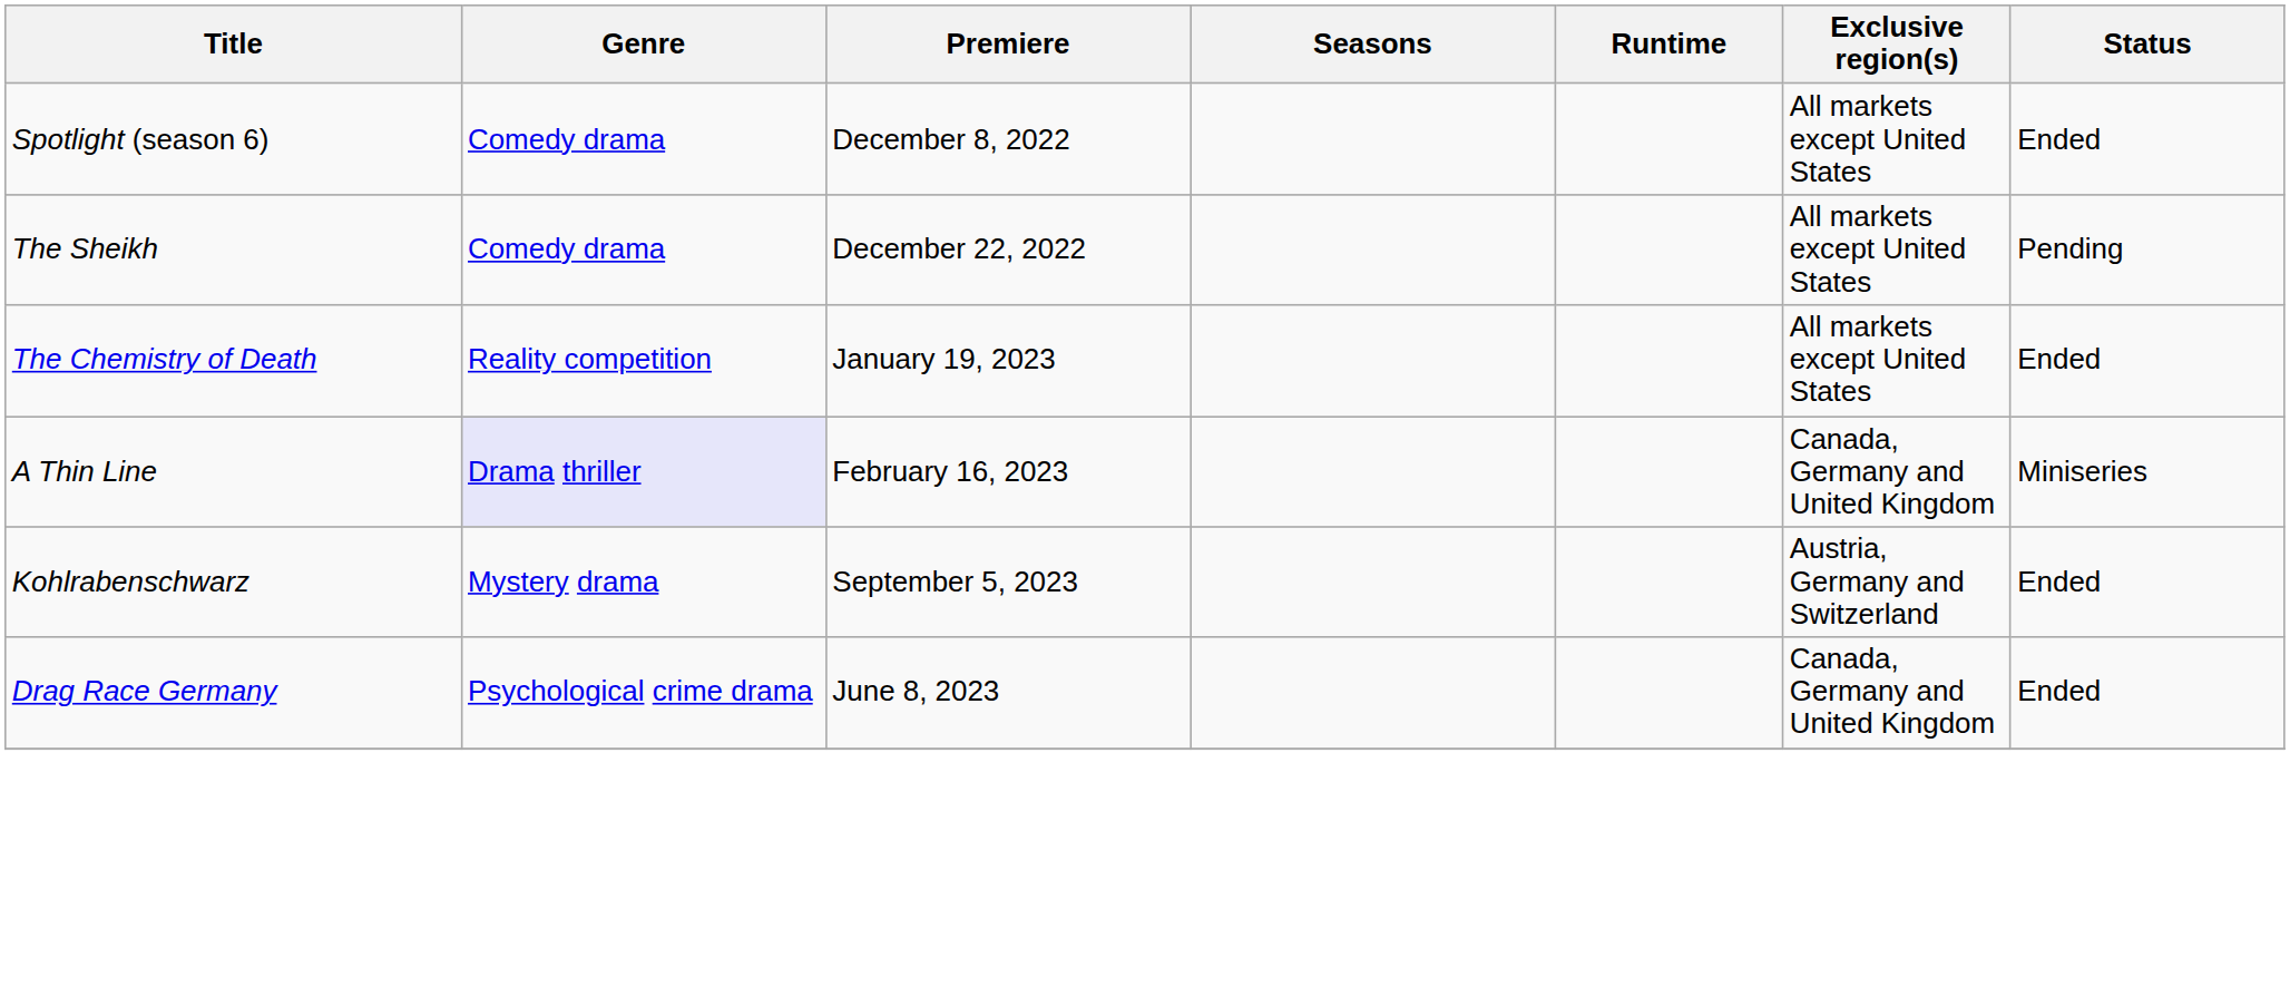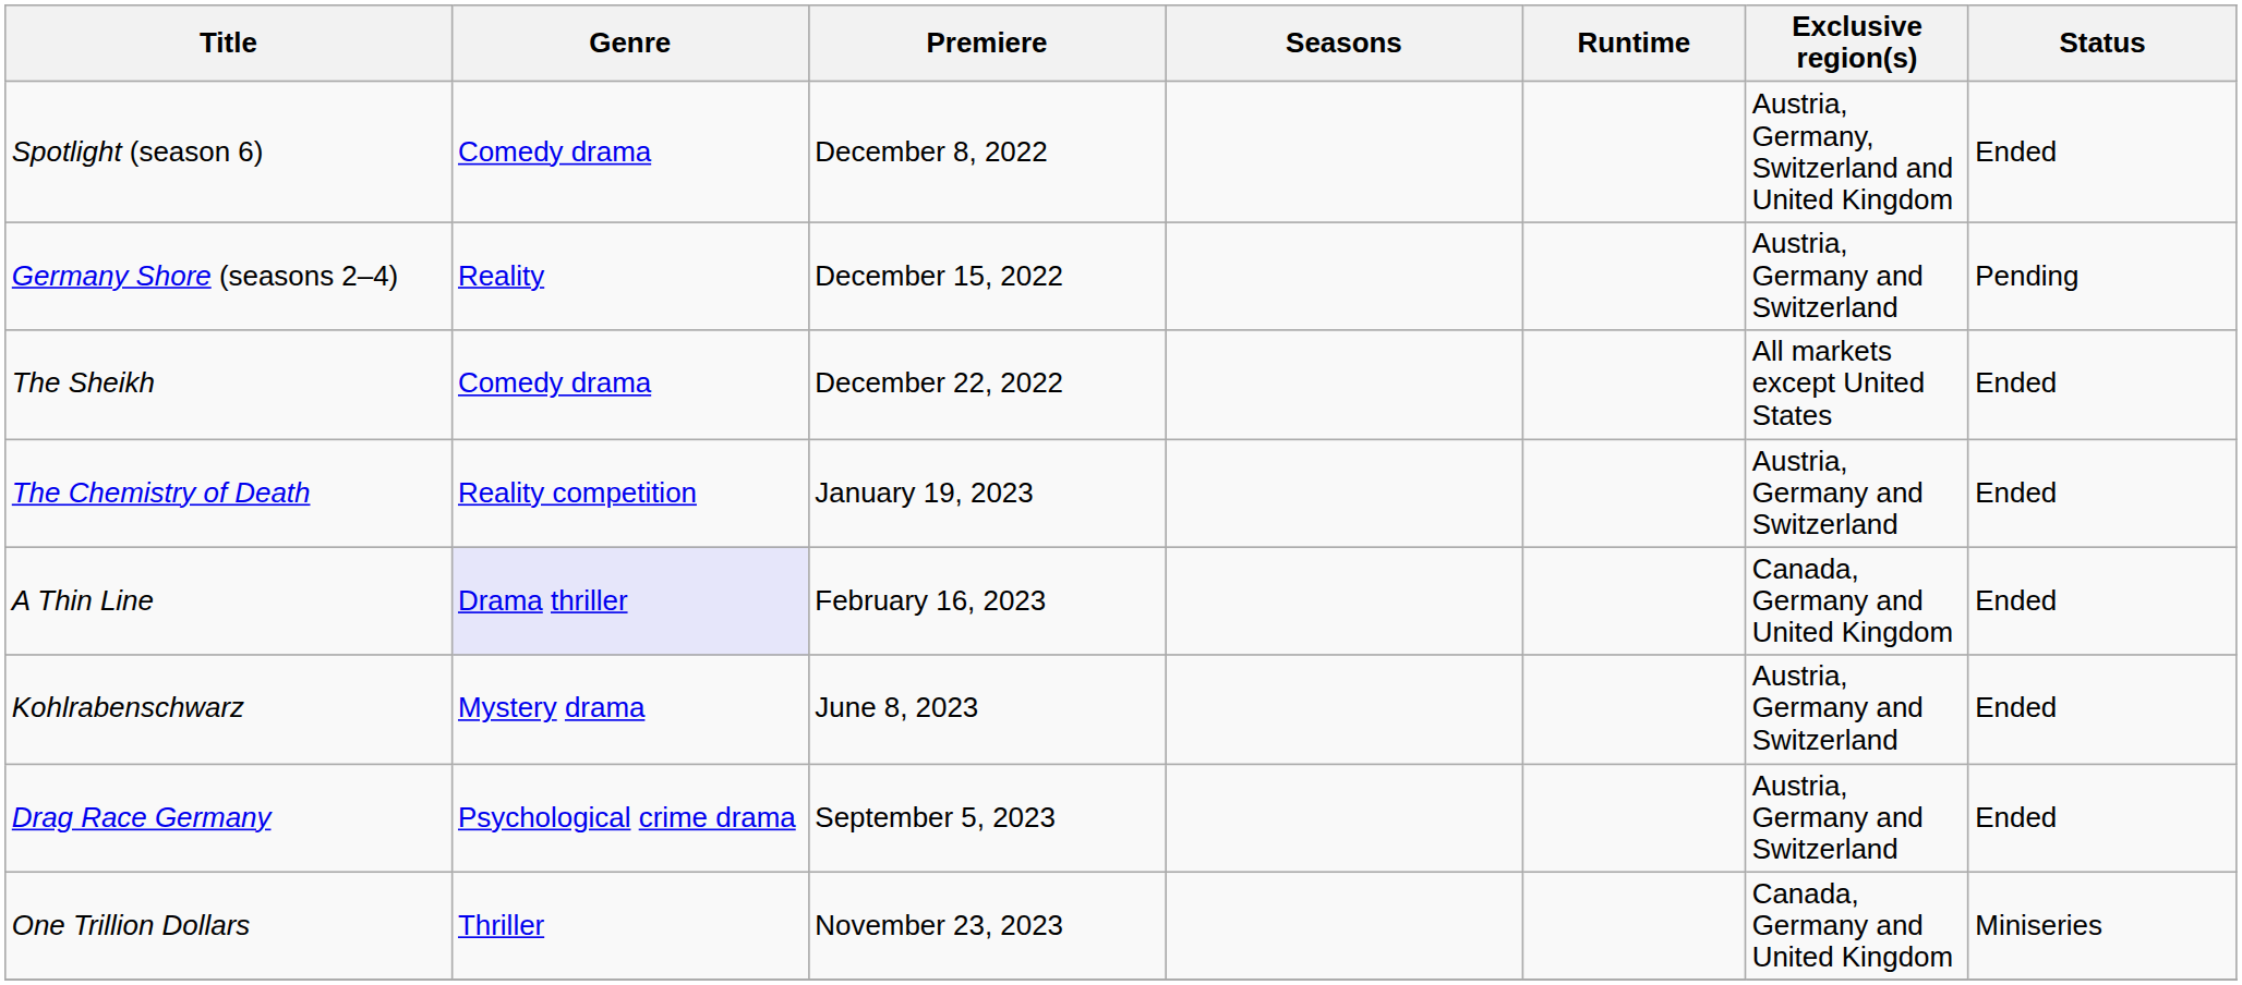 <table class="wikitable sortable" style="width:100%;">
 <tr>
 <th style="width:20%;">Title</th>
 <th style="width:16%;">Genre</th>
 <th style="width:16%;">Premiere</th>
 <th style="width:16%;">Seasons</th>
 <th style="width:10%;">Runtime</th>
 <th style="width:10%;">Exclusive region(s)</th>
 <th style="width:12%;">Status</th>
 </tr>
 <tr>
 <td><em>Spotlight</em> (season 6)</td>
 <td><a href='#'>Comedy drama</a></td>
 <td>December 8, 2022</td>
 <td></td>
 <td></td>
-<td>All markets except United States</td>
+<td>Austria, Germany, Switzerland and United Kingdom</td>
 <td>Ended</td>
+</tr>
+<tr>
+<td><em><a href='#'>Germany Shore</a></em> (seasons 2–4)</td>
+<td><a href='#'>Reality</a></td>
+<td>December 15, 2022</td>
+<td></td>
+<td></td>
+<td>Austria, Germany and Switzerland</td>
+<td>Pending</td>
 </tr>
 <tr>
 <td><em>The Sheikh</em></td>
 <td><a href='#'>Comedy drama</a></td>
 <td>December 22, 2022</td>
 <td></td>
 <td></td>
 <td>All markets except United States</td>
-<td>Pending</td>
+<td>Ended</td>
 </tr>
 <tr>
 <td><em><a href='#'>The Chemistry of Death</a></em></td>
 <td><a href='#'>Reality competition</a></td>
 <td>January 19, 2023</td>
 <td></td>
 <td></td>
-<td>All markets except United States</td>
+<td>Austria, Germany and Switzerland</td>
 <td>Ended</td>
 </tr>
 <tr>
 <td><em>A Thin Line</em></td>
 <td style="background: lavender;"><a href='#'>Drama</a> <a href='#'>thriller</a></td>
 <td>February 16, 2023</td>
 <td></td>
 <td></td>
 <td>Canada, Germany and United Kingdom</td>
-<td>Miniseries</td>
+<td>Ended</td>
 </tr>
 <tr>
 <td><em>Kohlrabenschwarz</em></td>
 <td><a href='#'>Mystery</a> <a href='#'>drama</a></td>
-<td>September 5, 2023</td>
+<td>June 8, 2023</td>
 <td></td>
 <td></td>
 <td>Austria, Germany and Switzerland</td>
 <td>Ended</td>
 </tr>
 <tr>
 <td><em><a href='#'>Drag Race Germany</a></em></td>
 <td><a href='#'>Psychological</a> <a href='#'>crime drama</a></td>
-<td>June 8, 2023</td>
+<td>September 5, 2023</td>
+<td></td>
+<td></td>
+<td>Austria, Germany and Switzerland</td>
+<td>Ended</td>
+</tr>
+<tr>
+<td><em>One Trillion Dollars</em></td>
+<td><a href='#'>Thriller</a></td>
+<td>November 23, 2023</td>
 <td></td>
 <td></td>
 <td>Canada, Germany and United Kingdom</td>
-<td>Ended</td>
+<td>Miniseries</td>
 </tr>
 <tr>
 </tr>
 </table>
